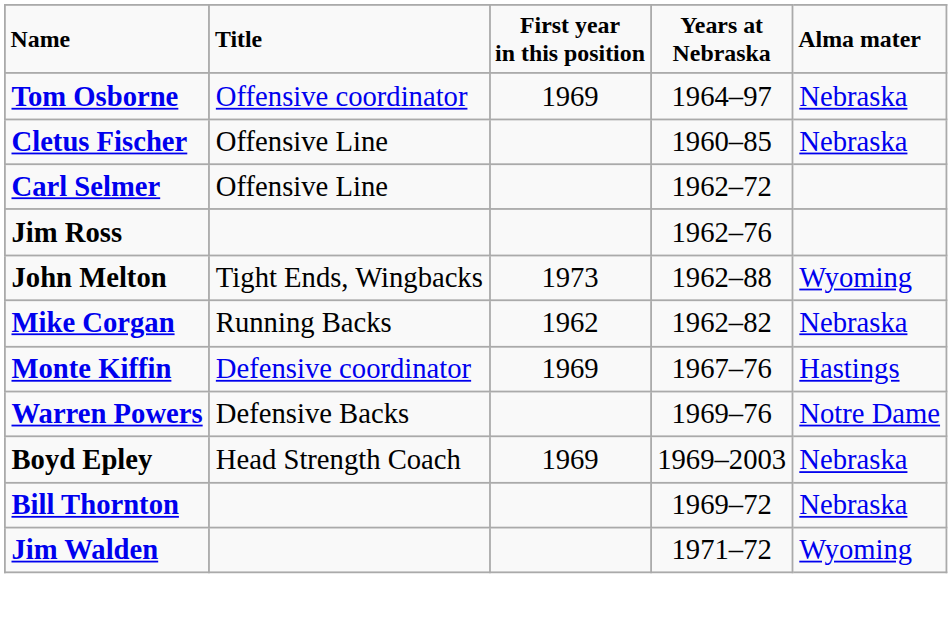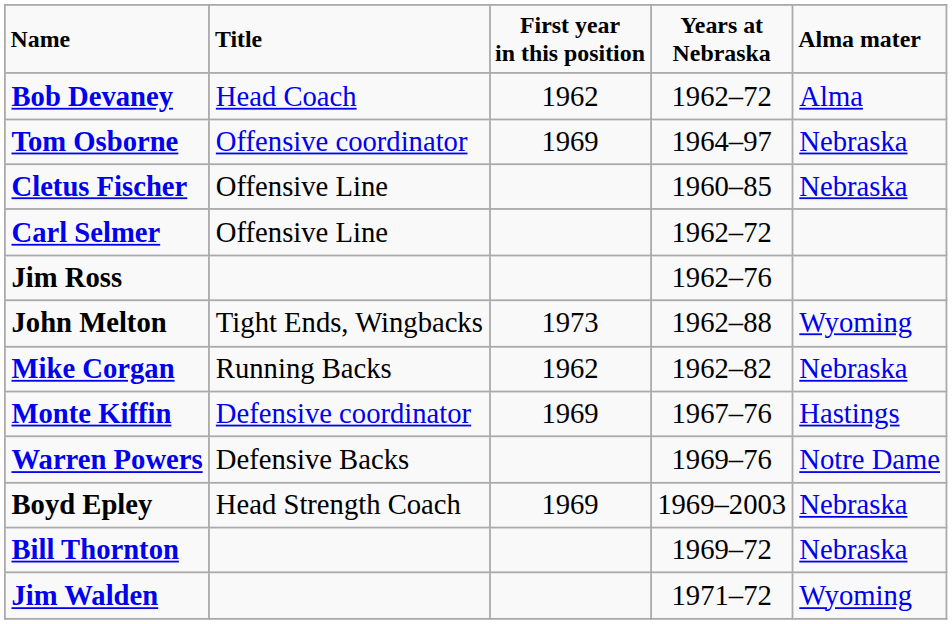 <table class="wikitable">
 <tr style="font-size:smaller">
 <td><strong>Name</strong></td>
 <td><strong>Title</strong></td>
 <td align="center"><strong>First year<br>in this position</strong></td>
 <td align="center"><strong>Years at<br>Nebraska</strong></td>
 <td><strong>Alma mater</strong></td>
+</tr>
+<tr>
+<td><strong><a href='#'>Bob Devaney</a></strong></td>
+<td><a href='#'>Head Coach</a></td>
+<td align="center">1962</td>
+<td align="center">1962–72</td>
+<td><a href='#'>Alma</a></td>
 </tr>
 <tr>
 <td><strong><a href='#'>Tom Osborne</a></strong></td>
 <td><a href='#'>Offensive coordinator</a></td>
 <td align="center">1969</td>
 <td align="center">1964–97</td>
 <td><a href='#'>Nebraska</a></td>
 </tr>
 <tr>
 <td><strong><a href='#'>Cletus Fischer</a></strong></td>
 <td>Offensive Line</td>
 <td align="center"></td>
 <td align="center">1960–85</td>
 <td><a href='#'>Nebraska</a></td>
 </tr>
 <tr>
 <td><strong><a href='#'>Carl Selmer</a></strong></td>
 <td>Offensive Line</td>
 <td align="center"></td>
 <td align="center">1962–72</td>
 <td></td>
 </tr>
 <tr>
 <td><strong>Jim Ross</strong></td>
 <td></td>
 <td align="center"></td>
 <td align="center">1962–76</td>
 <td></td>
 </tr>
 <tr>
 <td><strong>John Melton</strong></td>
 <td>Tight Ends, Wingbacks</td>
 <td align="center">1973</td>
 <td align="center">1962–88</td>
 <td><a href='#'>Wyoming</a></td>
 </tr>
 <tr>
 <td><strong><a href='#'>Mike Corgan</a></strong></td>
 <td>Running Backs</td>
 <td align="center">1962</td>
 <td align="center">1962–82</td>
 <td><a href='#'>Nebraska</a></td>
 </tr>
 <tr>
 <td><strong><a href='#'>Monte Kiffin</a></strong></td>
 <td><a href='#'>Defensive coordinator</a></td>
 <td align="center">1969</td>
 <td align="center">1967–76</td>
 <td><a href='#'>Hastings</a></td>
 </tr>
 <tr>
 <td><strong><a href='#'>Warren Powers</a></strong></td>
 <td>Defensive Backs</td>
 <td align="center"></td>
 <td align="center">1969–76</td>
 <td><a href='#'>Notre Dame</a></td>
 </tr>
 <tr>
 <td><strong>Boyd Epley</strong></td>
 <td>Head Strength Coach</td>
 <td align="center">1969</td>
 <td align="center">1969–2003</td>
 <td><a href='#'>Nebraska</a></td>
 </tr>
 <tr>
 <td><strong><a href='#'>Bill Thornton</a></strong></td>
 <td></td>
 <td align="center"></td>
 <td align="center">1969–72</td>
 <td><a href='#'>Nebraska</a></td>
 </tr>
 <tr>
 <td><strong><a href='#'>Jim Walden</a></strong></td>
 <td></td>
 <td align="center"></td>
 <td align="center">1971–72</td>
 <td><a href='#'>Wyoming</a></td>
 </tr>
 </table>
